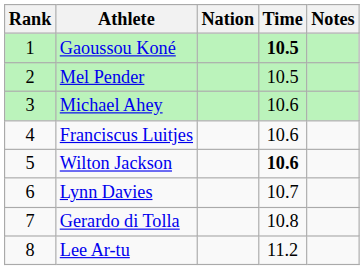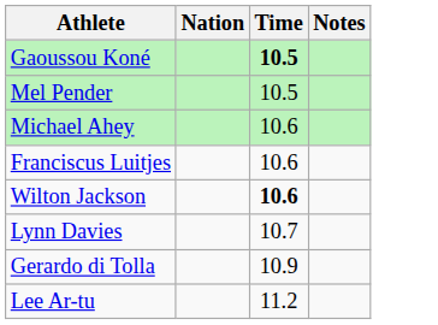 <table class="wikitable sortable" style="text-align:center">
 <tr>
-<th>Rank</th>
 <th>Athlete</th>
 <th>Nation</th>
 <th>Time</th>
 <th>Notes</th>
 </tr>
 <tr bgcolor=bbf3bb>
-<td>1</td>
 <td align=left><a href='#'>Gaoussou Koné</a></td>
 <td align=left></td>
 <td><strong>10.5</strong></td>
 <td></td>
 </tr>
 <tr bgcolor=bbf3bb>
-<td>2</td>
 <td align=left><a href='#'>Mel Pender</a></td>
 <td align=left></td>
 <td>10.5</td>
 <td></td>
 </tr>
 <tr bgcolor=bbf3bb>
-<td>3</td>
 <td align=left><a href='#'>Michael Ahey</a></td>
 <td align=left></td>
 <td>10.6</td>
 <td></td>
 </tr>
 <tr>
-<td>4</td>
 <td align=left><a href='#'>Franciscus Luitjes</a></td>
 <td align=left></td>
 <td>10.6</td>
 <td></td>
 </tr>
 <tr>
-<td>5</td>
 <td align=left><a href='#'>Wilton Jackson</a></td>
 <td align=left></td>
 <td><strong>10.6</strong></td>
 <td></td>
 </tr>
 <tr>
-<td>6</td>
 <td align=left><a href='#'>Lynn Davies</a></td>
 <td align=left></td>
 <td>10.7</td>
 <td></td>
 </tr>
 <tr>
-<td>7</td>
 <td align=left><a href='#'>Gerardo di Tolla</a></td>
 <td align=left></td>
-<td>10.8</td>
+<td>10.9</td>
 <td></td>
 </tr>
 <tr>
-<td>8</td>
 <td align=left><a href='#'>Lee Ar-tu</a></td>
 <td align=left></td>
 <td>11.2</td>
 <td></td>
 </tr>
 </table>
